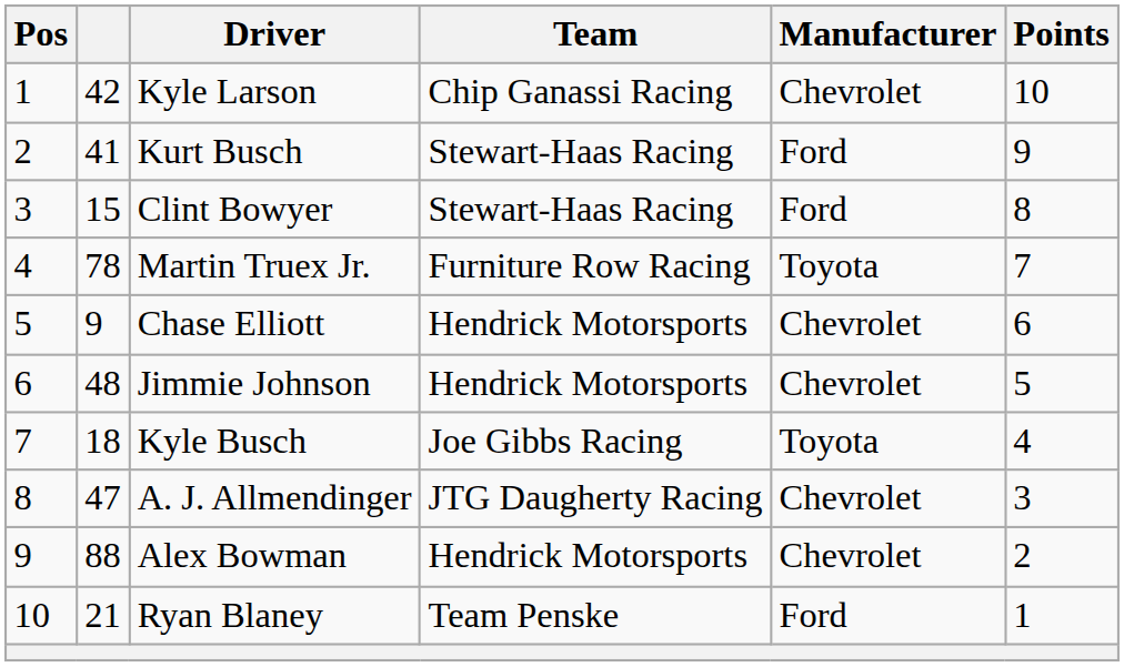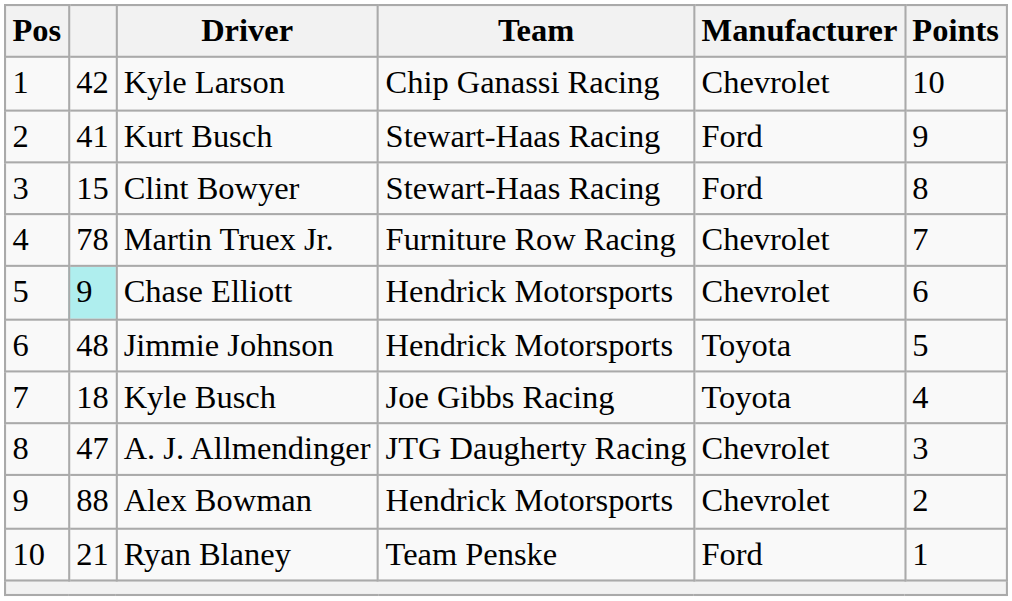 <table class="wikitable" style="font-size:98%">
 <tr>
 <th>Pos</th>
 <th></th>
 <th>Driver</th>
 <th>Team</th>
 <th>Manufacturer</th>
 <th>Points</th>
 </tr>
 <tr>
 <td>1</td>
 <td>42</td>
 <td>Kyle Larson</td>
 <td>Chip Ganassi Racing</td>
 <td>Chevrolet</td>
 <td>10</td>
 </tr>
 <tr>
 <td>2</td>
 <td>41</td>
 <td>Kurt Busch</td>
 <td>Stewart-Haas Racing</td>
 <td>Ford</td>
 <td>9</td>
 </tr>
 <tr>
 <td>3</td>
 <td>15</td>
 <td>Clint Bowyer</td>
 <td>Stewart-Haas Racing</td>
 <td>Ford</td>
 <td>8</td>
 </tr>
 <tr>
 <td>4</td>
 <td>78</td>
 <td>Martin Truex Jr.</td>
 <td>Furniture Row Racing</td>
-<td>Toyota</td>
+<td>Chevrolet</td>
 <td>7</td>
 </tr>
 <tr>
 <td>5</td>
-<td>9</td>
+<td style="background: paleturquoise;">9</td>
 <td>Chase Elliott</td>
 <td>Hendrick Motorsports</td>
 <td>Chevrolet</td>
 <td>6</td>
 </tr>
 <tr>
 <td>6</td>
 <td>48</td>
 <td>Jimmie Johnson</td>
 <td>Hendrick Motorsports</td>
-<td>Chevrolet</td>
+<td>Toyota</td>
 <td>5</td>
 </tr>
 <tr>
 <td>7</td>
 <td>18</td>
 <td>Kyle Busch</td>
 <td>Joe Gibbs Racing</td>
 <td>Toyota</td>
 <td>4</td>
 </tr>
 <tr>
 <td>8</td>
 <td>47</td>
 <td>A. J. Allmendinger</td>
 <td>JTG Daugherty Racing</td>
 <td>Chevrolet</td>
 <td>3</td>
 </tr>
 <tr>
 <td>9</td>
 <td>88</td>
 <td>Alex Bowman</td>
 <td>Hendrick Motorsports</td>
 <td>Chevrolet</td>
 <td>2</td>
 </tr>
 <tr>
 <td>10</td>
 <td>21</td>
 <td>Ryan Blaney</td>
 <td>Team Penske</td>
 <td>Ford</td>
 <td>1</td>
 </tr>
 <tr>
 <th colspan="6"></th>
 </tr>
 </table>
